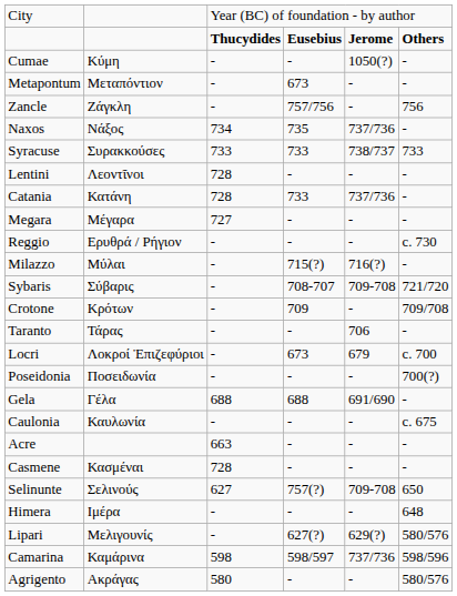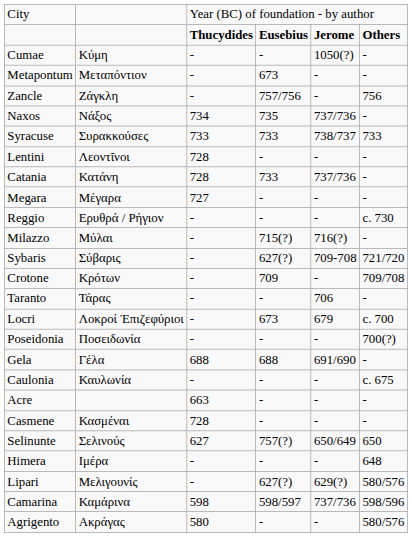 <table class="wikitable sortable">
 <tr>
 <td>City</td>
 <td></td>
 <td colspan="4">Year (BC) of foundation - by author</td>
 </tr>
 <tr>
 <td></td>
 <td></td>
 <td><strong>Thucydides</strong></td>
 <td><strong>Eusebius</strong></td>
 <td><strong>Jerome</strong></td>
 <td><strong>Others</strong></td>
 </tr>
 <tr>
 <td>Cumae</td>
 <td>Κύμη</td>
 <td>-</td>
 <td>-</td>
 <td>1050(?)</td>
 <td>-</td>
 </tr>
 <tr>
 <td>Metapontum</td>
 <td>Μεταπόντιον</td>
 <td>-</td>
 <td>673</td>
 <td>-</td>
 <td>-</td>
 </tr>
 <tr>
 <td>Zancle</td>
 <td>Ζάγκλη</td>
 <td>-</td>
 <td>757/756</td>
 <td>-</td>
 <td>756</td>
 </tr>
 <tr>
 <td>Naxos</td>
 <td>Νάξος</td>
 <td>734</td>
 <td>735</td>
 <td>737/736</td>
 <td>-</td>
 </tr>
 <tr>
 <td>Syracuse</td>
 <td>Συρακκούσες</td>
 <td>733</td>
 <td>733</td>
 <td>738/737</td>
 <td>733</td>
 </tr>
 <tr>
 <td>Lentini</td>
 <td>Λεοντῖνοι</td>
 <td>728</td>
 <td>-</td>
 <td>-</td>
 <td>-</td>
 </tr>
 <tr>
 <td>Catania</td>
 <td>Κατάνη</td>
 <td>728</td>
 <td>733</td>
 <td>737/736</td>
 <td>-</td>
 </tr>
 <tr>
 <td>Megara</td>
 <td>Μέγαρα</td>
 <td>727</td>
 <td>-</td>
 <td>-</td>
 <td>-</td>
 </tr>
 <tr>
 <td>Reggio</td>
 <td>Ερυθρά / Ρήγιον</td>
 <td>-</td>
 <td>-</td>
 <td>-</td>
 <td>c.    730</td>
 </tr>
 <tr>
 <td>Milazzo</td>
 <td>Μύλαι</td>
 <td>-</td>
 <td>715(?)</td>
 <td>716(?)</td>
 <td>-</td>
 </tr>
 <tr>
 <td>Sybaris</td>
 <td>Σύβαρις</td>
 <td>-</td>
-<td>708-707</td>
+<td>627(?)</td>
 <td>709-708</td>
 <td>721/720</td>
 </tr>
 <tr>
 <td>Crotone</td>
 <td>Κρότων</td>
 <td>-</td>
 <td>709</td>
 <td>-</td>
 <td>709/708</td>
 </tr>
 <tr>
 <td>Taranto</td>
 <td>Τάρας</td>
 <td>-</td>
 <td>-</td>
 <td>706</td>
 <td>-</td>
 </tr>
 <tr>
 <td>Locri</td>
 <td>Λοκροί Ἐπιζεφύριοι</td>
 <td>-</td>
 <td>673</td>
 <td>679</td>
 <td>c.    700</td>
 </tr>
 <tr>
 <td>Poseidonia</td>
 <td>Ποσειδωνία</td>
 <td>-</td>
 <td>-</td>
 <td>-</td>
 <td>700(?)</td>
 </tr>
 <tr>
 <td>Gela</td>
 <td>Γέλα</td>
 <td>688</td>
 <td>688</td>
 <td>691/690</td>
 <td>-</td>
 </tr>
 <tr>
 <td>Caulonia</td>
 <td>Καυλωνία</td>
 <td>-</td>
 <td>-</td>
 <td>-</td>
 <td>c.    675</td>
 </tr>
 <tr>
 <td>Acre</td>
 <td></td>
 <td>663</td>
 <td>-</td>
 <td>-</td>
 <td>-</td>
 </tr>
 <tr>
 <td>Casmene</td>
 <td>Κασμέναι</td>
 <td>728</td>
 <td>-</td>
 <td>-</td>
 <td>-</td>
 </tr>
 <tr>
 <td>Selinunte</td>
 <td>Σελινούς</td>
 <td>627</td>
 <td>757(?)</td>
-<td>709-708</td>
+<td>650/649</td>
 <td>650</td>
 </tr>
 <tr>
 <td>Himera</td>
 <td>Ιμέρα</td>
 <td>-</td>
 <td>-</td>
 <td>-</td>
 <td>648</td>
 </tr>
 <tr>
 <td>Lipari</td>
 <td>Μελιγουνίς</td>
 <td>-</td>
 <td>627(?)</td>
 <td>629(?)</td>
 <td>580/576</td>
 </tr>
 <tr>
 <td>Camarina</td>
 <td>Καμάρινα</td>
 <td>598</td>
 <td>598/597</td>
 <td>737/736</td>
 <td>598/596</td>
 </tr>
 <tr>
 <td>Agrigento</td>
 <td>Ακράγας</td>
 <td>580</td>
 <td>-</td>
 <td>-</td>
 <td>580/576</td>
 </tr>
 </table>
